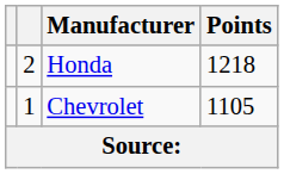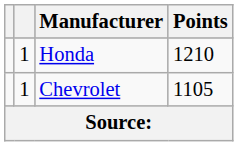 <table class="wikitable" style="font-size: 85%;">
 <tr>
 <th scope="col"></th>
 <th scope="col"></th>
 <th scope="col">Manufacturer</th>
 <th scope="col">Points</th>
 </tr>
 <tr>
 <td align="left"></td>
-<td align="center">2</td>
+<td align="center">1</td>
 <td><a href='#'>Honda</a></td>
-<td>1218</td>
+<td>1210</td>
 </tr>
 <tr>
 <td align="left"></td>
 <td align="center">1</td>
 <td><a href='#'>Chevrolet</a></td>
 <td>1105</td>
 </tr>
 <tr>
 <th colspan=4>Source:</th>
 </tr>
 </table>
